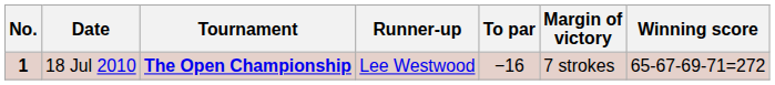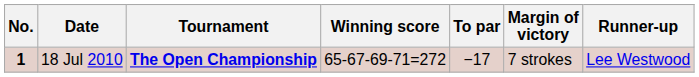 <table class="wikitable" style="font-size:95%;">
 <tr>
 <th>No.</th>
 <th>Date</th>
 <th>Tournament</th>
-<th>Runner-up</th>
+<th>Winning score</th>
 <th>To par</th>
 <th>Margin of<br>victory</th>
-<th>Winning score</th>
+<th>Runner-up</th>
 </tr>
 <tr style="background:#e5d1cb;">
 <td align=center><strong>1</strong></td>
 <td align=right>18 Jul <a href='#'>2010</a></td>
 <td><strong><a href='#'>The Open Championship</a></strong></td>
+<td>65-67-69-71=272</td>
+<td align=center>−17</td>
+<td>7 strokes</td>
 <td> <a href='#'>Lee Westwood</a></td>
-<td align=center>−16</td>
-<td>7 strokes</td>
-<td>65-67-69-71=272</td>
 </tr>
 </table>
